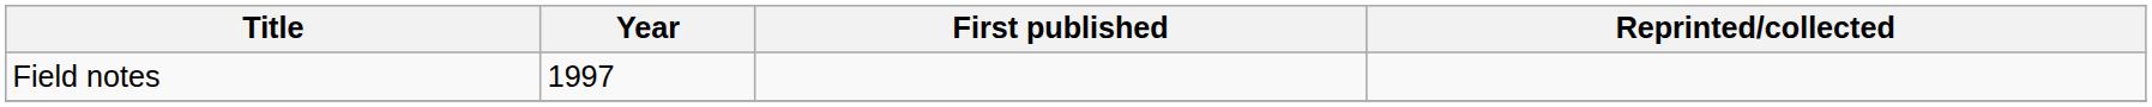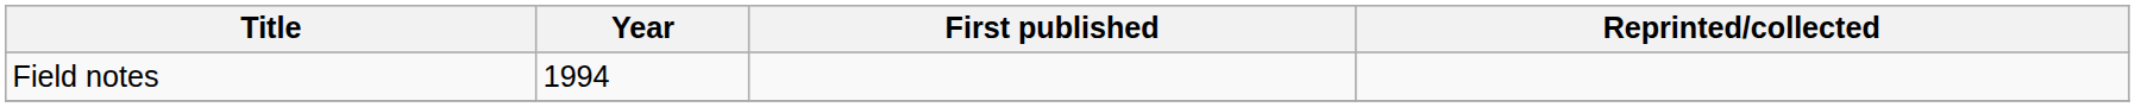 <table class='wikitable sortable' width='90%'>
 <tr>
 <th width=25%>Title</th>
 <th>Year</th>
 <th>First published</th>
 <th>Reprinted/collected</th>
 </tr>
 <tr>
 <td>Field notes</td>
-<td>1997</td>
+<td>1994</td>
 <td></td>
 <td></td>
 </tr>
 <tr>
 </tr>
 </table>
